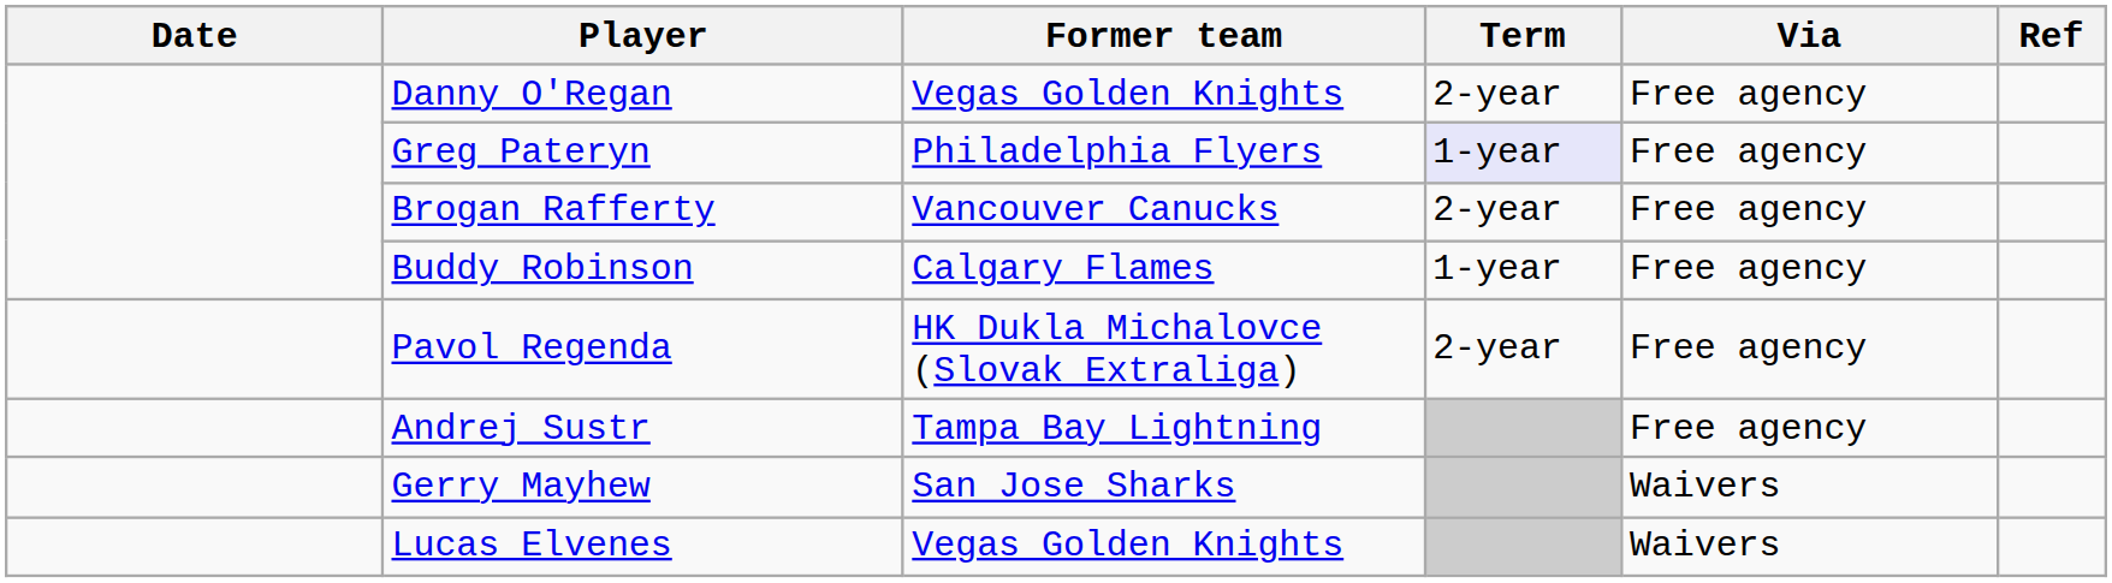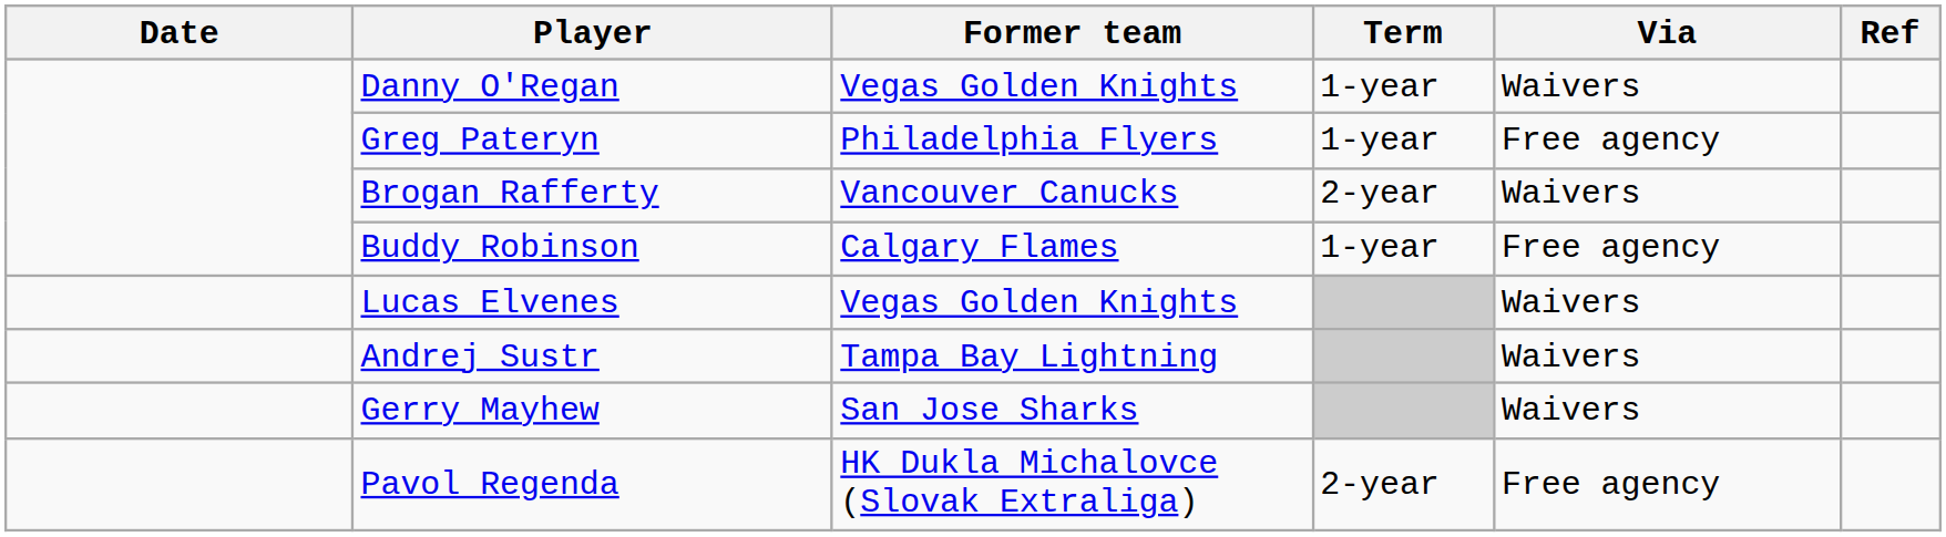 <table class="wikitable">
 <tr style="background:#ddd; text-align:center;">
 <th style="width: 10em;">Date</th>
 <th style="width: 14em;">Player</th>
 <th style="width: 14em;">Former team</th>
 <th style="width: 5em;">Term</th>
 <th style="width: 10em;">Via</th>
 <th style="width: 2.5em;">Ref</th>
 </tr>
 <tr>
 <td rowspan=4></td>
 <td><a href='#'>Danny O'Regan</a></td>
 <td><a href='#'>Vegas Golden Knights</a></td>
-<td>2-year</td>
-<td>Free agency</td>
+<td>1-year</td>
+<td>Waivers</td>
 <td></td>
 </tr>
 <tr>
 <td><a href='#'>Greg Pateryn</a></td>
 <td><a href='#'>Philadelphia Flyers</a></td>
-<td style="background: lavender;">1-year</td>
+<td>1-year</td>
 <td>Free agency</td>
 <td></td>
 </tr>
 <tr>
 <td><a href='#'>Brogan Rafferty</a></td>
 <td><a href='#'>Vancouver Canucks</a></td>
 <td>2-year</td>
-<td>Free agency</td>
+<td>Waivers</td>
 <td></td>
 </tr>
 <tr>
 <td><a href='#'>Buddy Robinson</a></td>
 <td><a href='#'>Calgary Flames</a></td>
 <td>1-year</td>
 <td>Free agency</td>
 <td></td>
 </tr>
 <tr>
 <td></td>
-<td><a href='#'>Pavol Regenda</a></td>
-<td><a href='#'>HK Dukla Michalovce</a> (<a href='#'>Slovak Extraliga</a>)</td>
-<td>2-year</td>
-<td>Free agency</td>
+<td><a href='#'>Lucas Elvenes</a></td>
+<td><a href='#'>Vegas Golden Knights</a></td>
+<td style="background:#ccc;"></td>
+<td>Waivers</td>
 <td></td>
 </tr>
 <tr>
 <td></td>
 <td><a href='#'>Andrej Sustr</a></td>
 <td><a href='#'>Tampa Bay Lightning</a></td>
 <td style="background:#ccc;"></td>
-<td>Free agency</td>
+<td>Waivers</td>
 <td></td>
 </tr>
 <tr>
 <td></td>
 <td><a href='#'>Gerry Mayhew</a></td>
 <td><a href='#'>San Jose Sharks</a></td>
 <td style="background:#ccc;"></td>
 <td>Waivers</td>
 <td></td>
 </tr>
 <tr>
 <td></td>
-<td><a href='#'>Lucas Elvenes</a></td>
-<td><a href='#'>Vegas Golden Knights</a></td>
-<td style="background:#ccc;"></td>
-<td>Waivers</td>
+<td><a href='#'>Pavol Regenda</a></td>
+<td><a href='#'>HK Dukla Michalovce</a> (<a href='#'>Slovak Extraliga</a>)</td>
+<td>2-year</td>
+<td>Free agency</td>
 <td></td>
 </tr>
 </table>
